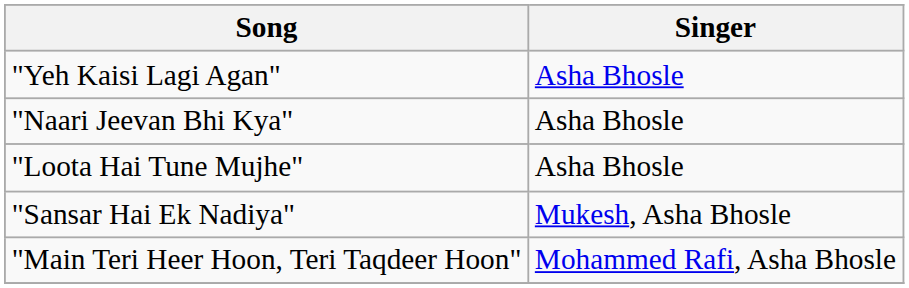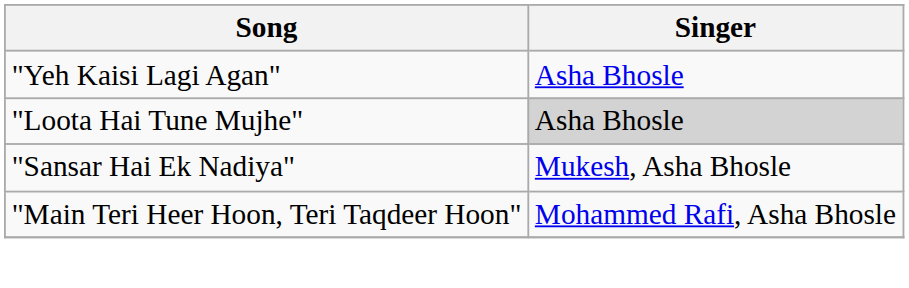 <table class="wikitable">
 <tr>
 <th>Song</th>
 <th>Singer</th>
 </tr>
 <tr>
 <td>"Yeh Kaisi Lagi Agan"</td>
 <td><a href='#'>Asha Bhosle</a></td>
 </tr>
 <tr>
-<td>"Naari Jeevan Bhi Kya"</td>
-<td>Asha Bhosle</td>
-</tr>
-<tr>
 <td>"Loota Hai Tune Mujhe"</td>
-<td>Asha Bhosle</td>
+<td style="background: lightgrey;">Asha Bhosle</td>
 </tr>
 <tr>
 <td>"Sansar Hai Ek Nadiya"</td>
 <td><a href='#'>Mukesh</a>, Asha Bhosle</td>
 </tr>
 <tr>
 <td>"Main Teri Heer Hoon, Teri Taqdeer Hoon"</td>
 <td><a href='#'>Mohammed Rafi</a>, Asha Bhosle</td>
 </tr>
 <tr>
 </tr>
 </table>
